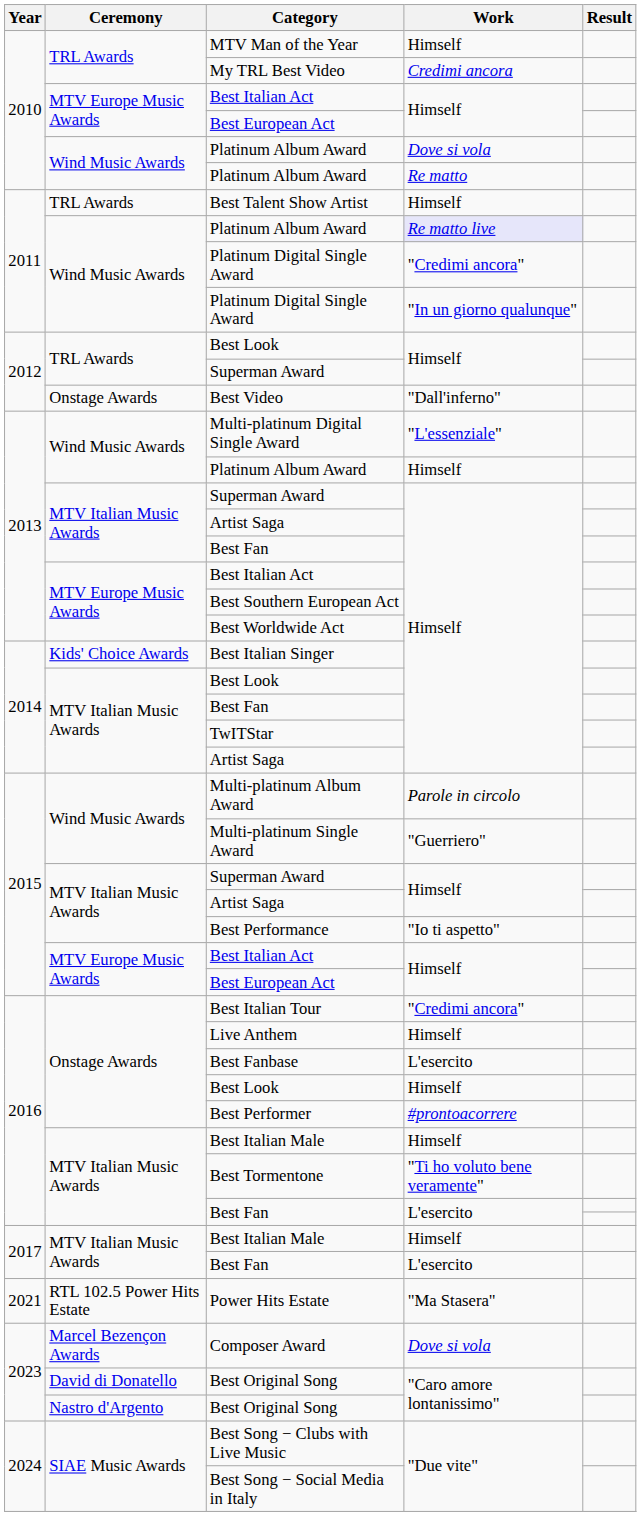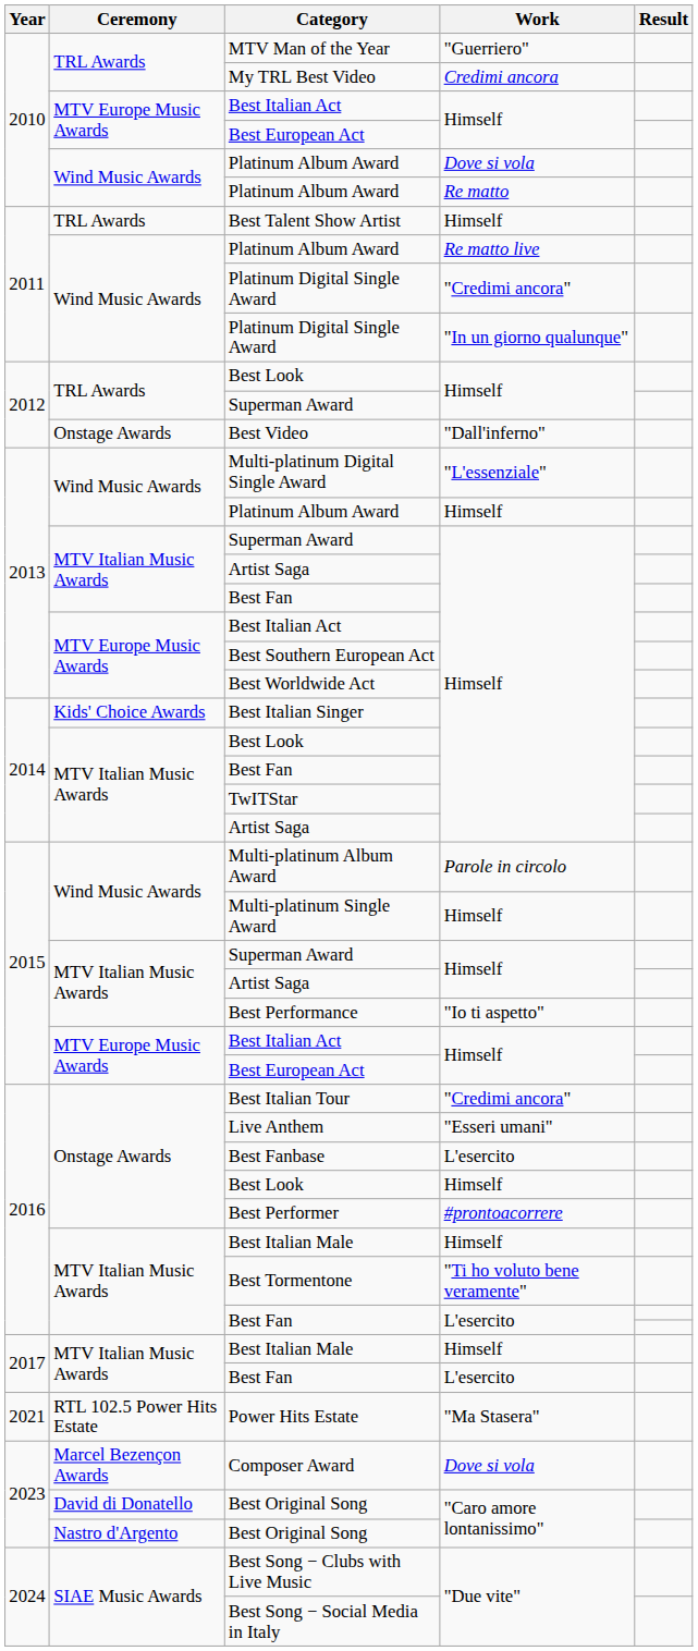 <table class="wikitable ">
 <tr>
 <th>Year</th>
 <th>Ceremony</th>
 <th>Category</th>
 <th>Work</th>
 <th>Result</th>
 </tr>
 <tr>
 <td rowspan=6>2010</td>
 <td rowspan=2><a href='#'>TRL Awards</a></td>
 <td>MTV Man of the Year</td>
-<td>Himself</td>
+<td>"Guerriero"</td>
 <td></td>
 </tr>
 <tr>
 <td>My TRL Best Video</td>
 <td><em><a href='#'>Credimi ancora</a></em></td>
 <td></td>
 </tr>
 <tr>
 <td rowspan=2><a href='#'>MTV Europe Music Awards</a></td>
 <td><a href='#'>Best Italian Act</a></td>
 <td rowspan=2>Himself</td>
 <td></td>
 </tr>
 <tr>
 <td><a href='#'>Best European Act</a></td>
 <td></td>
 </tr>
 <tr>
 <td rowspan=2><a href='#'>Wind Music Awards</a></td>
 <td>Platinum Album Award</td>
 <td><em><a href='#'>Dove si vola</a></em></td>
 <td></td>
 </tr>
 <tr>
 <td>Platinum Album Award</td>
 <td><em><a href='#'>Re matto</a></em></td>
 <td></td>
 </tr>
 <tr>
 <td rowspan=4>2011</td>
 <td>TRL Awards</td>
 <td>Best Talent Show Artist</td>
 <td>Himself</td>
 <td></td>
 </tr>
 <tr>
 <td rowspan=3>Wind Music Awards</td>
 <td>Platinum Album Award</td>
-<td style="background: lavender;"><em><a href='#'>Re matto live</a></em></td>
+<td><em><a href='#'>Re matto live</a></em></td>
 <td></td>
 </tr>
 <tr>
 <td>Platinum Digital Single Award</td>
 <td>"<a href='#'>Credimi ancora</a>"</td>
 <td></td>
 </tr>
 <tr>
 <td>Platinum Digital Single Award</td>
 <td>"<a href='#'>In un giorno qualunque</a>"</td>
 <td></td>
 </tr>
 <tr>
 <td rowspan=3>2012</td>
 <td rowspan=2>TRL Awards</td>
 <td>Best Look</td>
 <td rowspan=2>Himself</td>
 <td></td>
 </tr>
 <tr>
 <td>Superman Award</td>
 <td></td>
 </tr>
 <tr>
 <td>Onstage Awards</td>
 <td>Best Video</td>
 <td>"Dall'inferno"</td>
 <td></td>
 </tr>
 <tr>
 <td rowspan=8>2013</td>
 <td rowspan=2>Wind Music Awards</td>
 <td>Multi-platinum Digital Single Award</td>
 <td>"<a href='#'>L'essenziale</a>"</td>
 <td></td>
 </tr>
 <tr>
 <td>Platinum Album Award</td>
 <td>Himself</td>
 <td></td>
 </tr>
 <tr>
 <td rowspan=3><a href='#'>MTV Italian Music Awards</a></td>
 <td>Superman Award</td>
 <td rowspan=11>Himself</td>
 <td></td>
 </tr>
 <tr>
 <td>Artist Saga</td>
 <td></td>
 </tr>
 <tr>
 <td>Best Fan</td>
 <td></td>
 </tr>
 <tr>
 <td rowspan=3><a href='#'>MTV Europe Music Awards</a></td>
 <td>Best Italian Act</td>
 <td></td>
 </tr>
 <tr>
 <td>Best Southern European Act</td>
 <td></td>
 </tr>
 <tr>
 <td>Best Worldwide Act</td>
 <td></td>
 </tr>
 <tr>
 <td rowspan=5>2014</td>
 <td><a href='#'>Kids' Choice Awards</a></td>
 <td>Best Italian Singer</td>
 <td></td>
 </tr>
 <tr>
 <td rowspan=4>MTV Italian Music Awards</td>
 <td>Best Look</td>
 <td></td>
 </tr>
 <tr>
 <td>Best Fan</td>
 <td></td>
 </tr>
 <tr>
 <td>TwITStar</td>
 <td></td>
 </tr>
 <tr>
 <td>Artist Saga</td>
 <td></td>
 </tr>
 <tr>
 <td rowspan=7>2015</td>
 <td rowspan=2>Wind Music Awards</td>
 <td>Multi-platinum Album Award</td>
 <td><em>Parole in circolo</em></td>
 <td></td>
 </tr>
 <tr>
 <td>Multi-platinum Single Award</td>
-<td>"Guerriero"</td>
+<td>Himself</td>
 <td></td>
 </tr>
 <tr>
 <td rowspan=3>MTV Italian Music Awards</td>
 <td>Superman Award</td>
 <td rowspan=2>Himself</td>
 <td></td>
 </tr>
 <tr>
 <td>Artist Saga</td>
 <td></td>
 </tr>
 <tr>
 <td>Best Performance</td>
 <td>"Io ti aspetto"</td>
 <td></td>
 </tr>
 <tr>
 <td rowspan="2"><a href='#'>MTV Europe Music Awards</a></td>
 <td><a href='#'>Best Italian Act</a></td>
 <td rowspan=2>Himself</td>
 <td></td>
 </tr>
 <tr>
 <td><a href='#'>Best European Act</a></td>
 <td></td>
 </tr>
 <tr>
 <td rowspan="9">2016</td>
 <td rowspan="5">Onstage Awards</td>
 <td>Best Italian Tour</td>
 <td>"<a href='#'>Credimi ancora</a>"</td>
 <td></td>
 </tr>
 <tr>
 <td>Live Anthem</td>
-<td>Himself</td>
+<td>"Esseri umani"</td>
 <td></td>
 </tr>
 <tr>
 <td>Best Fanbase</td>
 <td>L'esercito</td>
 <td></td>
 </tr>
 <tr>
 <td>Best Look</td>
 <td>Himself</td>
 <td></td>
 </tr>
 <tr>
 <td>Best Performer</td>
 <td><em><a href='#'>#prontoacorrere</a></em></td>
 <td></td>
 </tr>
 <tr>
 <td rowspan="4">MTV Italian Music Awards</td>
 <td>Best Italian Male</td>
 <td>Himself</td>
 <td></td>
 </tr>
 <tr>
 <td>Best Tormentone</td>
 <td>"<a href='#'>Ti ho voluto bene veramente</a>"</td>
 <td></td>
 </tr>
 <tr>
 <td rowspan="2">Best Fan</td>
 <td rowspan="2">L'esercito</td>
 <td></td>
 </tr>
 <tr>
 <td></td>
 </tr>
 <tr>
 <td rowspan="2">2017</td>
 <td rowspan="2">MTV Italian Music Awards</td>
 <td>Best Italian Male</td>
 <td>Himself</td>
 <td></td>
 </tr>
 <tr>
 <td>Best Fan</td>
 <td>L'esercito</td>
 <td></td>
 </tr>
 <tr>
 <td>2021</td>
 <td>RTL 102.5 Power Hits Estate</td>
 <td>Power Hits Estate</td>
 <td>"Ma Stasera"</td>
 <td></td>
 </tr>
 <tr>
 <td rowspan="3">2023</td>
 <td><a href='#'>Marcel Bezençon Awards</a></td>
 <td>Composer Award</td>
 <td><em><a href='#'>Dove si vola</a></em></td>
 <td></td>
 </tr>
 <tr>
 <td><a href='#'>David di Donatello</a></td>
 <td>Best Original Song</td>
 <td rowspan="2">"Caro amore lontanissimo"</td>
 <td></td>
 </tr>
 <tr>
 <td><a href='#'>Nastro d'Argento</a></td>
 <td>Best Original Song</td>
 <td></td>
 </tr>
 <tr>
 <td rowspan="2">2024</td>
 <td rowspan="2"><a href='#'>SIAE</a> Music Awards</td>
 <td>Best Song − Clubs with Live Music</td>
 <td rowspan="2">"Due vite" </td>
 <td></td>
 </tr>
 <tr>
 <td>Best Song − Social Media in Italy</td>
 <td></td>
 </tr>
 <tr>
 </tr>
 </table>
